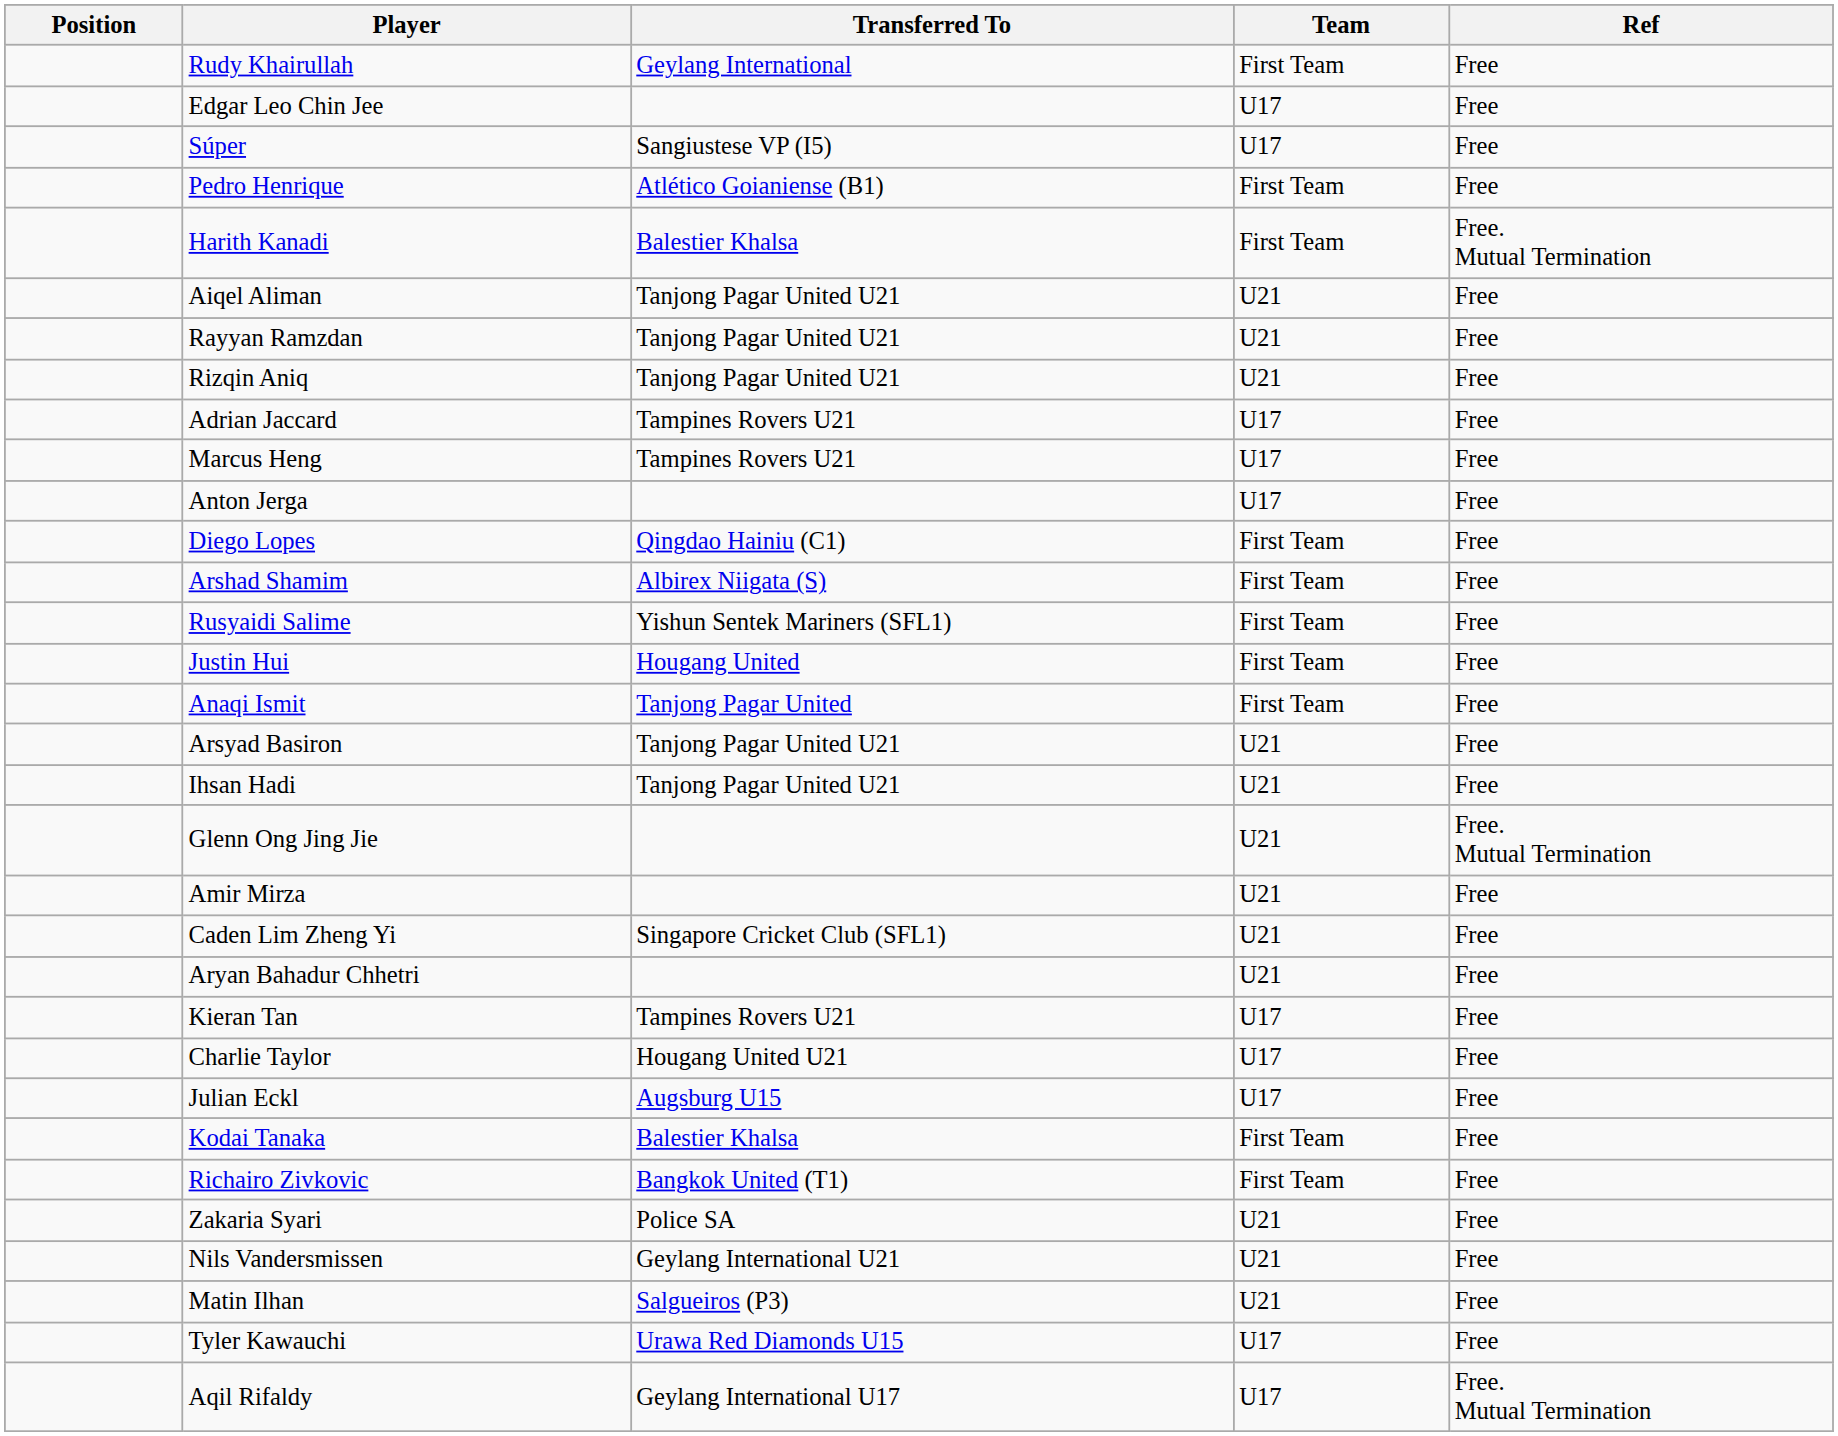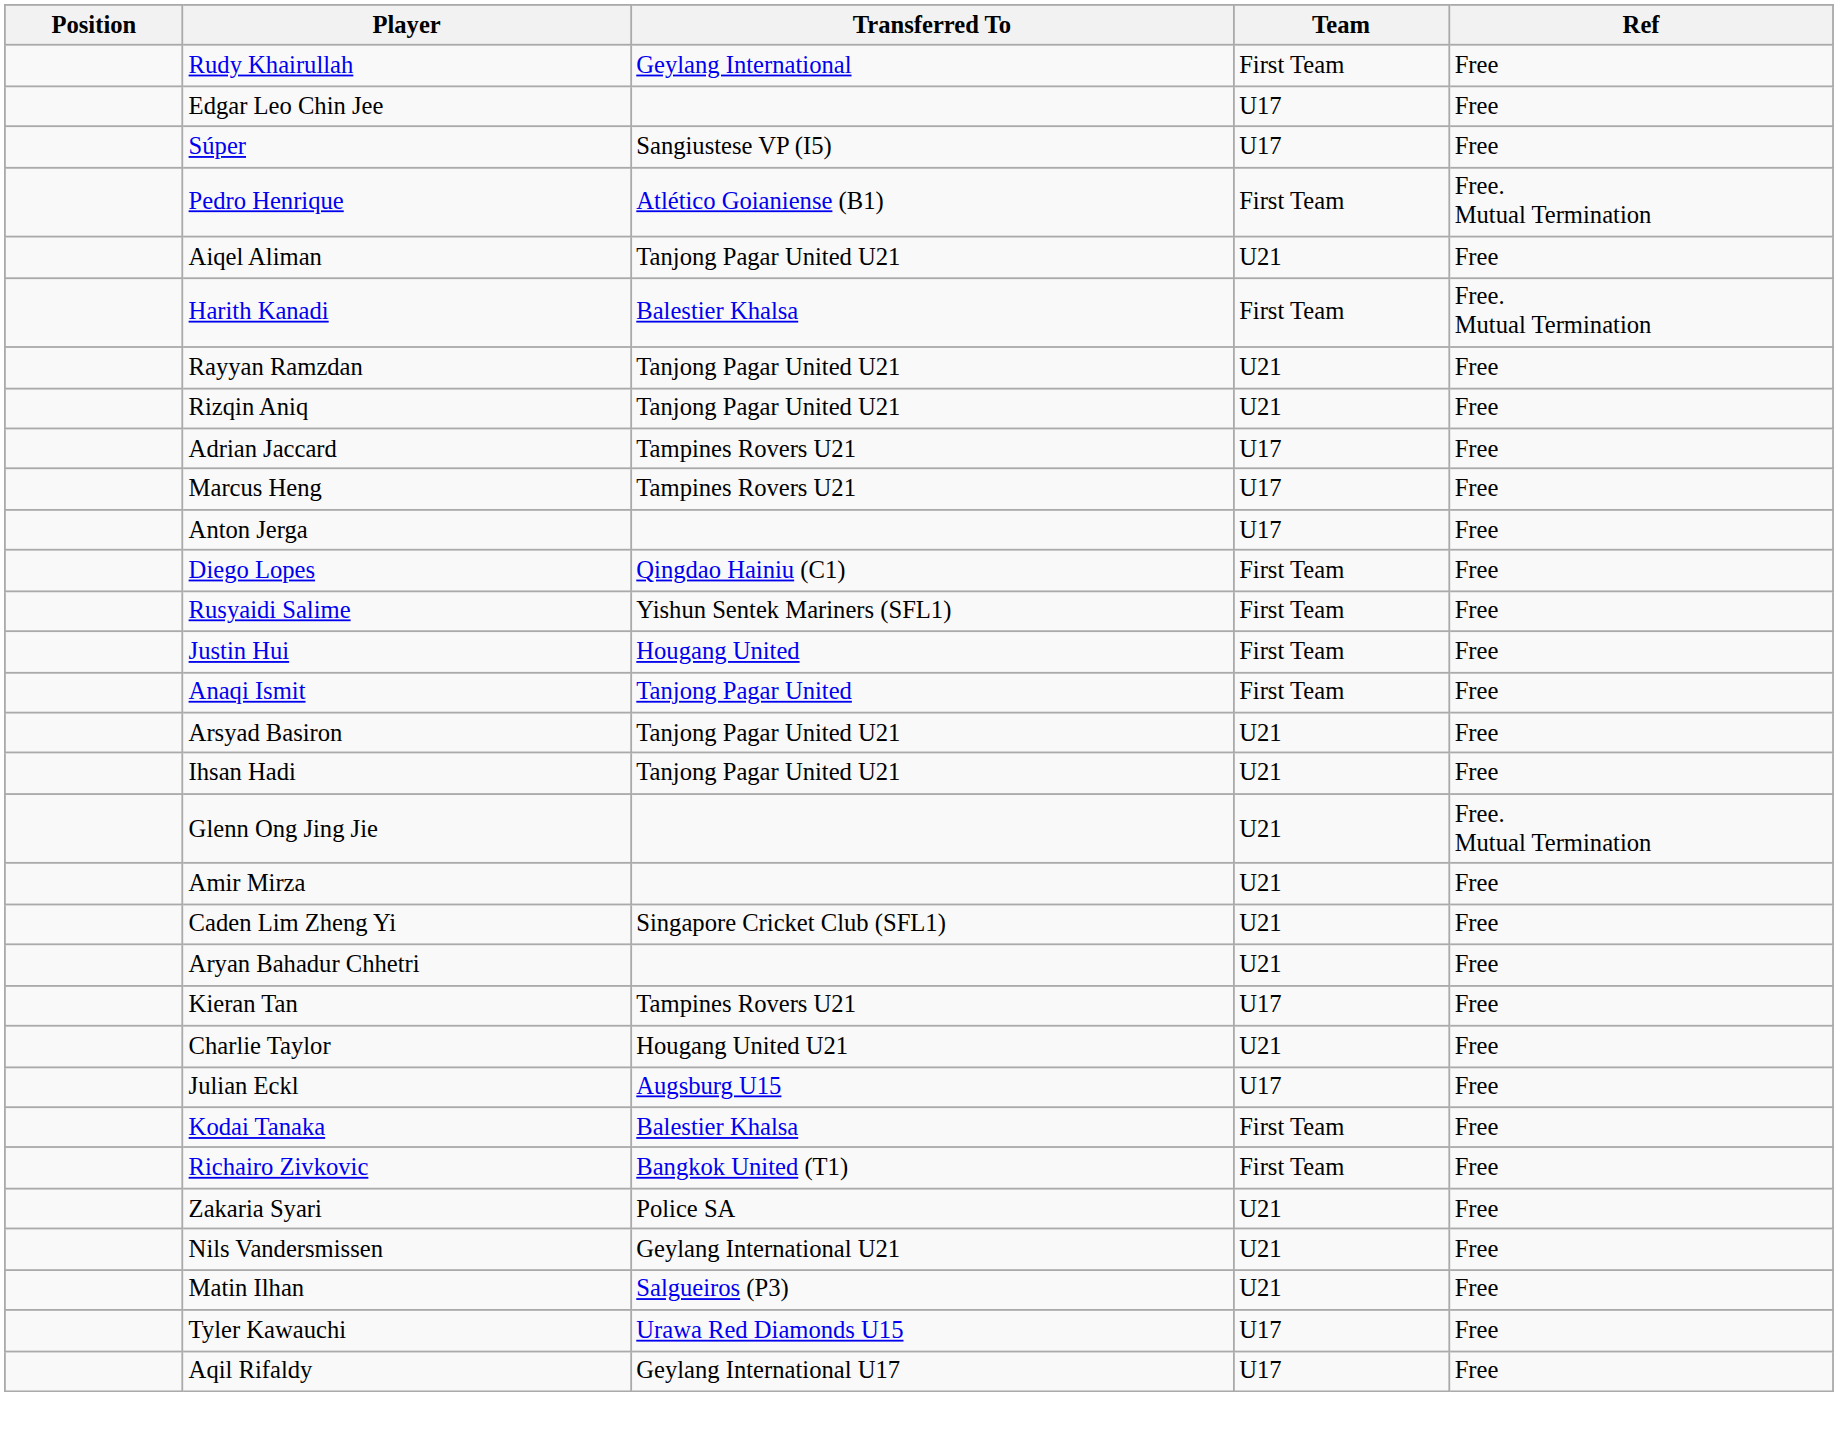 <table class="wikitable sortable" style="width:80%; text-align:center; font-size:85%; text-align:left;">
 <tr>
 <th>Position</th>
 <th>Player</th>
 <th>Transferred To</th>
 <th>Team</th>
 <th>Ref</th>
 </tr>
 <tr>
 <td></td>
 <td> <a href='#'>Rudy Khairullah</a></td>
 <td> <a href='#'>Geylang International</a></td>
 <td>First Team</td>
 <td>Free </td>
 </tr>
 <tr>
 <td></td>
 <td> Edgar Leo Chin Jee</td>
 <td></td>
 <td>U17</td>
 <td>Free</td>
 </tr>
 <tr>
 <td></td>
 <td> <a href='#'>Súper</a></td>
 <td> Sangiustese VP (I5)</td>
 <td>U17</td>
 <td>Free</td>
 </tr>
 <tr>
 <td></td>
 <td> <a href='#'>Pedro Henrique</a></td>
 <td> <a href='#'>Atlético Goianiense</a> (B1)</td>
 <td>First Team</td>
+<td>Free. <br> Mutual Termination </td>
+</tr>
+<tr>
+<td></td>
+<td> Aiqel Aliman</td>
+<td> Tanjong Pagar United U21</td>
+<td>U21</td>
 <td>Free</td>
 </tr>
 <tr>
 <td></td>
 <td> <a href='#'>Harith Kanadi</a></td>
 <td> <a href='#'>Balestier Khalsa</a></td>
 <td>First Team</td>
 <td>Free. <br> Mutual Termination </td>
-</tr>
-<tr>
-<td></td>
-<td> Aiqel Aliman</td>
-<td> Tanjong Pagar United U21</td>
-<td>U21</td>
-<td>Free</td>
 </tr>
 <tr>
 <td></td>
 <td> Rayyan Ramzdan</td>
 <td> Tanjong Pagar United U21</td>
 <td>U21</td>
 <td>Free</td>
 </tr>
 <tr>
 <td></td>
 <td> Rizqin Aniq</td>
 <td> Tanjong Pagar United U21</td>
 <td>U21</td>
 <td>Free</td>
 </tr>
 <tr>
 <td></td>
 <td> Adrian Jaccard</td>
 <td> Tampines Rovers U21</td>
 <td>U17</td>
 <td>Free</td>
 </tr>
 <tr>
 <td></td>
 <td> Marcus Heng</td>
 <td> Tampines Rovers U21</td>
 <td>U17</td>
 <td>Free</td>
 </tr>
 <tr>
 <td></td>
 <td> Anton Jerga</td>
 <td></td>
 <td>U17</td>
 <td>Free</td>
 </tr>
 <tr>
 <td></td>
 <td> <a href='#'>Diego Lopes</a></td>
 <td> <a href='#'>Qingdao Hainiu</a> (C1)</td>
-<td>First Team</td>
-<td>Free </td>
-</tr>
-<tr>
-<td></td>
-<td> <a href='#'>Arshad Shamim</a></td>
-<td> <a href='#'>Albirex Niigata (S)</a></td>
 <td>First Team</td>
 <td>Free </td>
 </tr>
 <tr>
 <td></td>
 <td> <a href='#'>Rusyaidi Salime</a></td>
 <td> Yishun Sentek Mariners (SFL1)</td>
 <td>First Team</td>
 <td>Free </td>
 </tr>
 <tr>
 <td></td>
 <td> <a href='#'>Justin Hui</a></td>
 <td> <a href='#'>Hougang United</a></td>
 <td>First Team</td>
 <td>Free </td>
 </tr>
 <tr>
 <td></td>
 <td> <a href='#'>Anaqi Ismit</a></td>
 <td> <a href='#'>Tanjong Pagar United</a></td>
 <td>First Team</td>
 <td>Free </td>
 </tr>
 <tr>
 <td></td>
 <td> Arsyad Basiron</td>
 <td> Tanjong Pagar United U21</td>
 <td>U21</td>
 <td>Free</td>
 </tr>
 <tr>
 <td></td>
 <td> Ihsan Hadi</td>
 <td> Tanjong Pagar United U21</td>
 <td>U21</td>
 <td>Free</td>
 </tr>
 <tr>
 <td></td>
 <td> Glenn Ong Jing Jie</td>
 <td></td>
 <td>U21</td>
 <td>Free. <br> Mutual Termination </td>
 </tr>
 <tr>
 <td></td>
 <td> Amir Mirza</td>
 <td></td>
 <td>U21</td>
 <td>Free</td>
 </tr>
 <tr>
 <td></td>
 <td> Caden Lim Zheng Yi</td>
 <td> Singapore Cricket Club (SFL1)</td>
 <td>U21</td>
 <td>Free</td>
 </tr>
 <tr>
 <td></td>
 <td> Aryan Bahadur Chhetri</td>
 <td></td>
 <td>U21</td>
 <td>Free</td>
 </tr>
 <tr>
 <td></td>
 <td> Kieran Tan</td>
 <td> Tampines Rovers U21</td>
 <td>U17</td>
 <td>Free</td>
 </tr>
 <tr>
 <td></td>
 <td> Charlie Taylor</td>
 <td> Hougang United U21</td>
-<td>U17</td>
+<td>U21</td>
 <td>Free</td>
 </tr>
 <tr>
 <td></td>
 <td> Julian Eckl</td>
 <td> <a href='#'>Augsburg U15</a></td>
 <td>U17</td>
 <td>Free</td>
 </tr>
 <tr>
 <td></td>
 <td> <a href='#'>Kodai Tanaka</a></td>
 <td> <a href='#'>Balestier Khalsa</a></td>
 <td>First Team</td>
 <td>Free </td>
 </tr>
 <tr>
 <td></td>
 <td> <a href='#'>Richairo Zivkovic</a></td>
 <td> <a href='#'>Bangkok United</a> (T1)</td>
 <td>First Team</td>
 <td>Free </td>
 </tr>
 <tr>
 <td></td>
 <td> Zakaria Syari</td>
 <td> Police SA</td>
 <td>U21</td>
 <td>Free</td>
 </tr>
 <tr>
 <td></td>
 <td> Nils Vandersmissen</td>
 <td> Geylang International U21</td>
 <td>U21</td>
 <td>Free</td>
 </tr>
 <tr>
 <td></td>
 <td> Matin Ilhan</td>
 <td> <a href='#'>Salgueiros</a> (P3)</td>
 <td>U21</td>
 <td>Free</td>
 </tr>
 <tr>
 <td></td>
 <td> Tyler Kawauchi</td>
 <td> <a href='#'>Urawa Red Diamonds U15</a></td>
 <td>U17</td>
 <td>Free</td>
 </tr>
 <tr>
 <td></td>
 <td> Aqil Rifaldy</td>
 <td> Geylang International U17</td>
 <td>U17</td>
-<td>Free. <br> Mutual Termination </td>
+<td>Free</td>
 </tr>
 </table>
